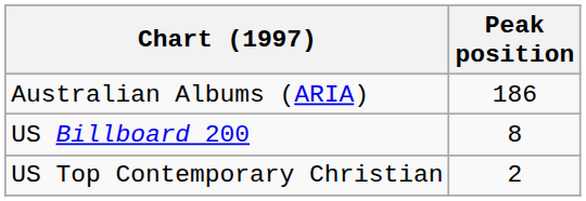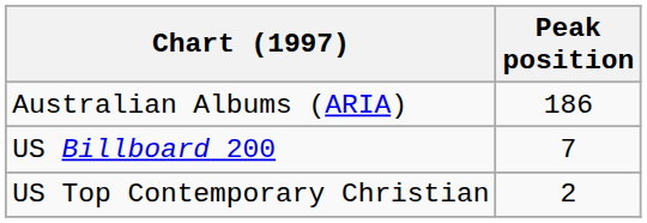 <table class="wikitable">
 <tr>
 <th>Chart (1997)</th>
 <th>Peak<br>position</th>
 </tr>
 <tr>
 <td>Australian Albums (<a href='#'>ARIA</a>)</td>
 <td align="center">186</td>
 </tr>
 <tr>
 <td>US <a href='#'><em>Billboard</em> 200</a></td>
-<td style="text-align:center;">8</td>
+<td style="text-align:center;">7</td>
 </tr>
 <tr>
 <td>US Top Contemporary Christian</td>
 <td style="text-align:center;">2</td>
 </tr>
 </table>
